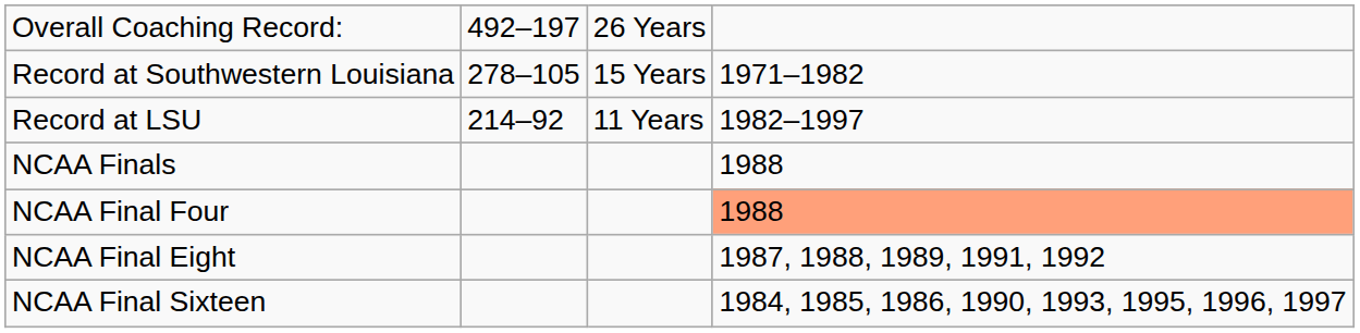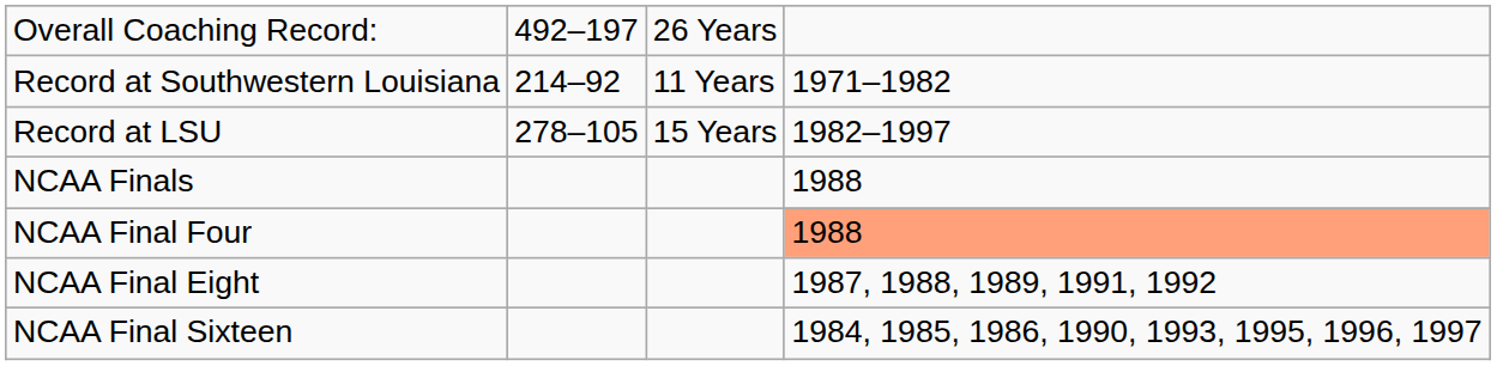 <table class="wikitable">
 <tr>
 <td>Overall Coaching Record:</td>
 <td>492–197</td>
 <td>26 Years</td>
 <td></td>
 </tr>
 <tr>
 <td>Record at Southwestern Louisiana</td>
-<td>278–105</td>
-<td>15 Years</td>
+<td>214–92</td>
+<td>11 Years</td>
 <td>1971–1982</td>
 </tr>
 <tr>
 <td>Record at LSU</td>
-<td>214–92</td>
-<td>11 Years</td>
+<td>278–105</td>
+<td>15 Years</td>
 <td>1982–1997</td>
 </tr>
 <tr>
 <td>NCAA Finals</td>
 <td></td>
 <td></td>
 <td>1988</td>
 </tr>
 <tr>
 <td>NCAA Final Four</td>
 <td></td>
 <td></td>
 <td style="background: lightsalmon;">1988</td>
 </tr>
 <tr>
 <td>NCAA Final Eight</td>
 <td></td>
 <td></td>
 <td>1987, 1988, 1989, 1991, 1992</td>
 </tr>
 <tr>
 <td>NCAA Final Sixteen</td>
 <td></td>
 <td></td>
 <td>1984, 1985, 1986, 1990, 1993, 1995, 1996, 1997</td>
 </tr>
 </table>
